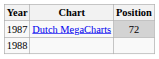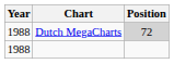 <table class="wikitable">
 <tr>
 <th align="center">Year</th>
 <th align="center">Chart</th>
 <th align="center">Position</th>
 </tr>
 <tr>
-<td align="center">1987</td>
+<td align="center">1988</td>
 <td align="center"><a href='#'>Dutch MegaCharts</a></td>
 <td align="center" style="background: lightgrey;">72</td>
 </tr>
 <tr>
 <td align="center">1988</td>
 <td></td>
 </tr>
 </table>
